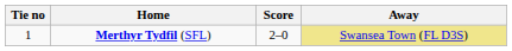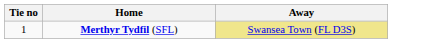 <table class="wikitable" style="text-align:center">
 <tr>
 <th width=50>Tie no</th>
 <th width=250>Home</th>
-<th width=50>Score</th>
 <th width=250>Away</th>
 </tr>
 <tr>
 <td>1</td>
 <td><strong><a href='#'>Merthyr Tydfil</a></strong> (<a href='#'>SFL</a>)</td>
-<td>2–0</td>
 <td style="background: khaki;"><a href='#'>Swansea Town</a> (<a href='#'>FL D3S</a>)</td>
 </tr>
 </table>
